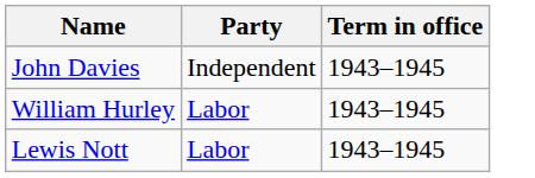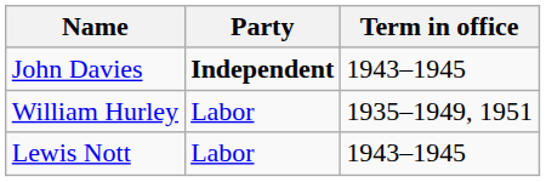 <table class="wikitable sortable">
 <tr>
 <th><strong>Name</strong></th>
 <th><strong>Party</strong></th>
 <th><strong>Term in office</strong></th>
 </tr>
 <tr>
 <td><a href='#'>John Davies</a></td>
-<td>Independent</td>
+<td><strong>Independent</strong></td>
 <td>1943–1945</td>
 </tr>
 <tr>
 <td><a href='#'>William Hurley</a></td>
 <td><a href='#'>Labor</a></td>
-<td>1943–1945</td>
+<td>1935–1949, 1951</td>
 </tr>
 <tr>
 <td><a href='#'>Lewis Nott</a></td>
 <td><a href='#'>Labor</a></td>
 <td>1943–1945</td>
 </tr>
 </table>
